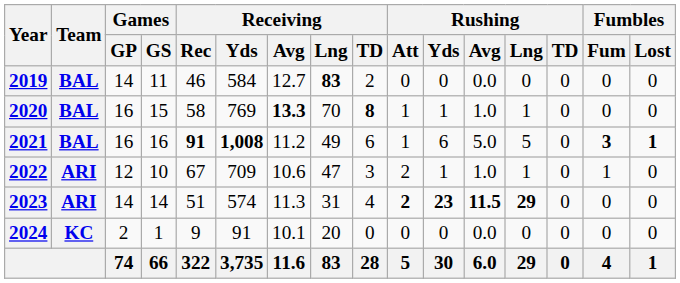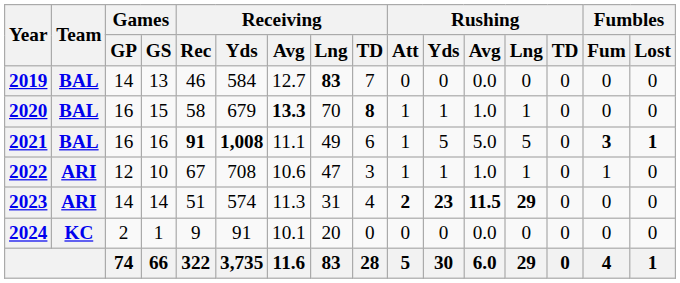 <table class=wikitable style="text-align:center;">
 <tr>
 <th rowspan="2">Year</th>
 <th rowspan="2">Team</th>
 <th colspan="2">Games</th>
 <th colspan="5">Receiving</th>
 <th colspan="5">Rushing</th>
 <th colspan="2">Fumbles</th>
 </tr>
 <tr>
 <th>GP</th>
 <th>GS</th>
 <th>Rec</th>
 <th>Yds</th>
 <th>Avg</th>
 <th>Lng</th>
 <th>TD</th>
 <th>Att</th>
 <th>Yds</th>
 <th>Avg</th>
 <th>Lng</th>
 <th>TD</th>
 <th>Fum</th>
 <th>Lost</th>
 </tr>
 <tr>
 <th><a href='#'>2019</a></th>
 <th><a href='#'>BAL</a></th>
 <td>14</td>
-<td>11</td>
+<td>13</td>
 <td>46</td>
 <td>584</td>
 <td>12.7</td>
 <td><strong>83</strong></td>
-<td>2</td>
+<td>7</td>
 <td>0</td>
 <td>0</td>
 <td>0.0</td>
 <td>0</td>
 <td>0</td>
 <td>0</td>
 <td>0</td>
 </tr>
 <tr>
 <th><a href='#'>2020</a></th>
 <th><a href='#'>BAL</a></th>
 <td>16</td>
 <td>15</td>
 <td>58</td>
-<td>769</td>
+<td>679</td>
 <td><strong>13.3</strong></td>
 <td>70</td>
 <td><strong>8</strong></td>
 <td>1</td>
 <td>1</td>
 <td>1.0</td>
 <td>1</td>
 <td>0</td>
 <td>0</td>
 <td>0</td>
 </tr>
 <tr>
 <th><a href='#'>2021</a></th>
 <th><a href='#'>BAL</a></th>
 <td>16</td>
 <td>16</td>
 <td><strong>91</strong></td>
 <td><strong>1,008</strong></td>
-<td>11.2</td>
+<td>11.1</td>
 <td>49</td>
 <td>6</td>
 <td>1</td>
-<td>6</td>
+<td>5</td>
 <td>5.0</td>
 <td>5</td>
 <td>0</td>
 <td><strong>3</strong></td>
 <td><strong>1</strong></td>
 </tr>
 <tr>
 <th><a href='#'>2022</a></th>
 <th><a href='#'>ARI</a></th>
 <td>12</td>
 <td>10</td>
 <td>67</td>
-<td>709</td>
+<td>708</td>
 <td>10.6</td>
 <td>47</td>
 <td>3</td>
-<td>2</td>
+<td>1</td>
 <td>1</td>
 <td>1.0</td>
 <td>1</td>
 <td>0</td>
 <td>1</td>
 <td>0</td>
 </tr>
 <tr>
 <th><a href='#'>2023</a></th>
 <th><a href='#'>ARI</a></th>
 <td>14</td>
 <td>14</td>
 <td>51</td>
 <td>574</td>
 <td>11.3</td>
 <td>31</td>
 <td>4</td>
 <td><strong>2</strong></td>
 <td><strong>23</strong></td>
 <td><strong>11.5</strong></td>
 <td><strong>29</strong></td>
 <td>0</td>
 <td>0</td>
 <td>0</td>
 </tr>
 <tr>
 <th><a href='#'>2024</a></th>
 <th><a href='#'>KC</a></th>
 <td>2</td>
 <td>1</td>
 <td>9</td>
 <td>91</td>
 <td>10.1</td>
 <td>20</td>
 <td>0</td>
 <td>0</td>
 <td>0</td>
 <td>0.0</td>
 <td>0</td>
 <td>0</td>
 <td>0</td>
 <td>0</td>
 </tr>
 <tr>
 <th colspan="2"></th>
 <th>74</th>
 <th>66</th>
 <th>322</th>
 <th>3,735</th>
 <th>11.6</th>
 <th>83</th>
 <th>28</th>
 <th>5</th>
 <th>30</th>
 <th>6.0</th>
 <th>29</th>
 <th>0</th>
 <th>4</th>
 <th>1</th>
 </tr>
 </table>
